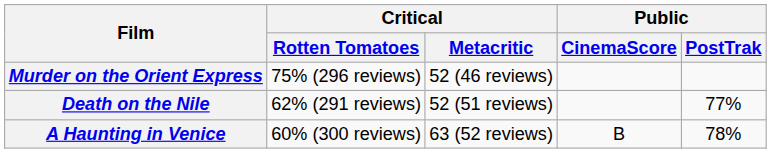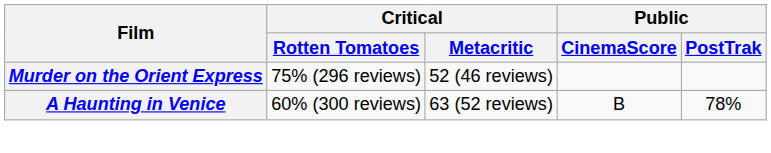 <table class="wikitable plainrowheaders sortable" style="text-align: center;">
 <tr>
 <th rowspan="2" scope="col">Film</th>
 <th colspan="2" scope="col">Critical</th>
 <th colspan="2" scope="col">Public</th>
 </tr>
 <tr>
 <th scope="col"><a href='#'>Rotten Tomatoes</a></th>
 <th scope="col"><a href='#'>Metacritic</a></th>
 <th scope="col"><a href='#'>CinemaScore</a></th>
 <th scope="col"><a href='#'>PostTrak</a></th>
 </tr>
 <tr>
 <th scope="row"><em><a href='#'>Murder on the Orient Express</a></em></th>
 <td>75% (296 reviews)</td>
 <td>52 (46 reviews)</td>
 <td></td>
 <td></td>
 </tr>
 <tr>
-<th scope="row"><em><a href='#'>Death on the Nile</a></em></th>
-<td>62% (291 reviews)</td>
-<td>52 (51 reviews)</td>
-<td></td>
-<td>77%</td>
-</tr>
-<tr>
 <th scope="row"><em><a href='#'>A Haunting in Venice</a></em></th>
 <td>60% (300 reviews)</td>
 <td>63 (52 reviews)</td>
 <td>B</td>
 <td>78%</td>
 </tr>
 </table>
